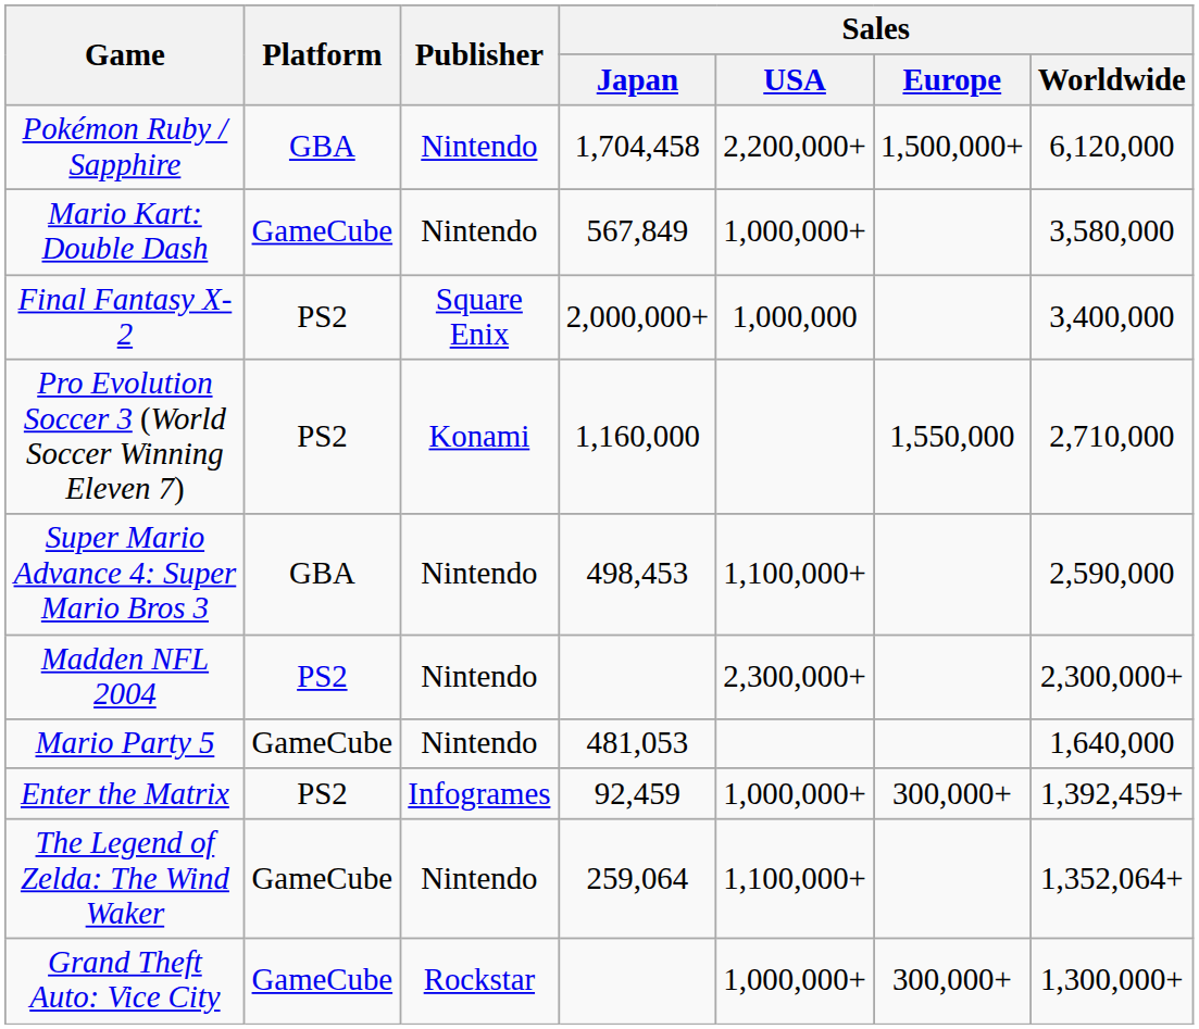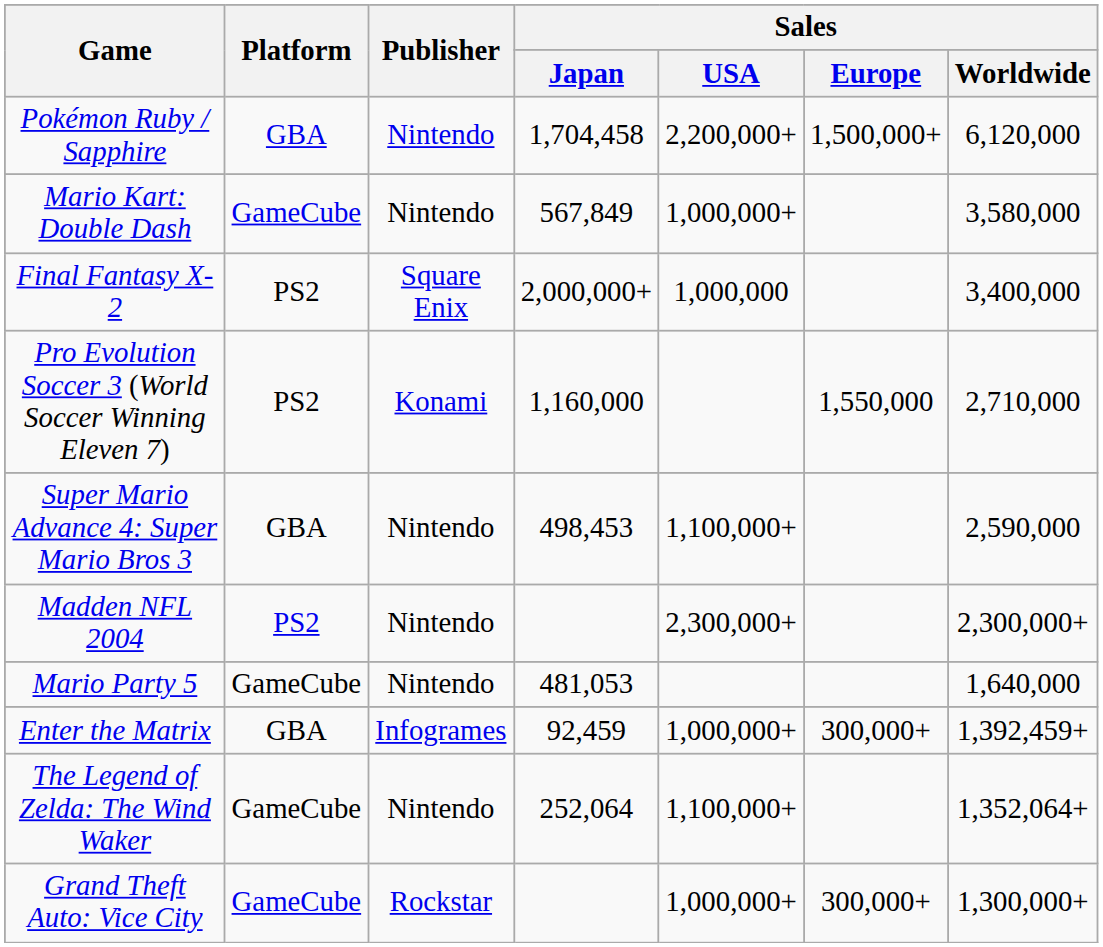 <table class="wikitable sortable" style="text-align:center">
 <tr>
 <th rowspan="2">Game</th>
 <th rowspan="2">Platform</th>
 <th rowspan="2">Publisher</th>
 <th colspan="4">Sales</th>
 </tr>
 <tr>
 <th><a href='#'>Japan</a></th>
 <th><a href='#'>USA</a></th>
 <th><a href='#'>Europe</a></th>
 <th>Worldwide</th>
 </tr>
 <tr>
 <td><em><a href='#'>Pokémon Ruby / Sapphire</a></em></td>
 <td><a href='#'>GBA</a></td>
 <td><a href='#'>Nintendo</a></td>
 <td>1,704,458</td>
 <td>2,200,000+</td>
 <td>1,500,000+</td>
 <td>6,120,000</td>
 </tr>
 <tr>
 <td><em><a href='#'>Mario Kart: Double Dash</a></em></td>
 <td><a href='#'>GameCube</a></td>
 <td>Nintendo</td>
 <td>567,849</td>
 <td>1,000,000+</td>
 <td></td>
 <td>3,580,000</td>
 </tr>
 <tr>
 <td><em><a href='#'>Final Fantasy X-2</a></em></td>
 <td>PS2</td>
 <td><a href='#'>Square Enix</a></td>
 <td>2,000,000+</td>
 <td>1,000,000</td>
 <td></td>
 <td>3,400,000</td>
 </tr>
 <tr>
 <td><em><a href='#'>Pro Evolution Soccer 3</a></em> (<em>World Soccer Winning Eleven 7</em>)</td>
 <td>PS2</td>
 <td><a href='#'>Konami</a></td>
 <td>1,160,000</td>
 <td></td>
 <td>1,550,000</td>
 <td>2,710,000</td>
 </tr>
 <tr>
 <td><em><a href='#'>Super Mario Advance 4: Super Mario Bros 3</a></em></td>
 <td>GBA</td>
 <td>Nintendo</td>
 <td>498,453</td>
 <td>1,100,000+</td>
 <td></td>
 <td>2,590,000</td>
 </tr>
 <tr>
 <td><em><a href='#'>Madden NFL 2004</a></em></td>
 <td><a href='#'>PS2</a></td>
 <td>Nintendo</td>
 <td></td>
 <td>2,300,000+</td>
 <td></td>
 <td>2,300,000+</td>
 </tr>
 <tr>
 <td><em><a href='#'>Mario Party 5</a></em></td>
 <td>GameCube</td>
 <td>Nintendo</td>
 <td>481,053</td>
 <td></td>
 <td></td>
 <td>1,640,000</td>
 </tr>
 <tr>
 <td><em><a href='#'>Enter the Matrix</a></em></td>
-<td>PS2</td>
+<td>GBA</td>
 <td><a href='#'>Infogrames</a></td>
 <td>92,459</td>
 <td>1,000,000+</td>
 <td>300,000+</td>
 <td>1,392,459+</td>
 </tr>
 <tr>
 <td><em><a href='#'>The Legend of Zelda: The Wind Waker</a></em></td>
 <td>GameCube</td>
 <td>Nintendo</td>
-<td>259,064</td>
+<td>252,064</td>
 <td>1,100,000+</td>
 <td></td>
 <td>1,352,064+</td>
 </tr>
 <tr>
 <td><em><a href='#'>Grand Theft Auto: Vice City</a></em></td>
 <td><a href='#'>GameCube</a></td>
 <td><a href='#'>Rockstar</a></td>
 <td></td>
 <td>1,000,000+</td>
 <td>300,000+</td>
 <td>1,300,000+</td>
 </tr>
 </table>
